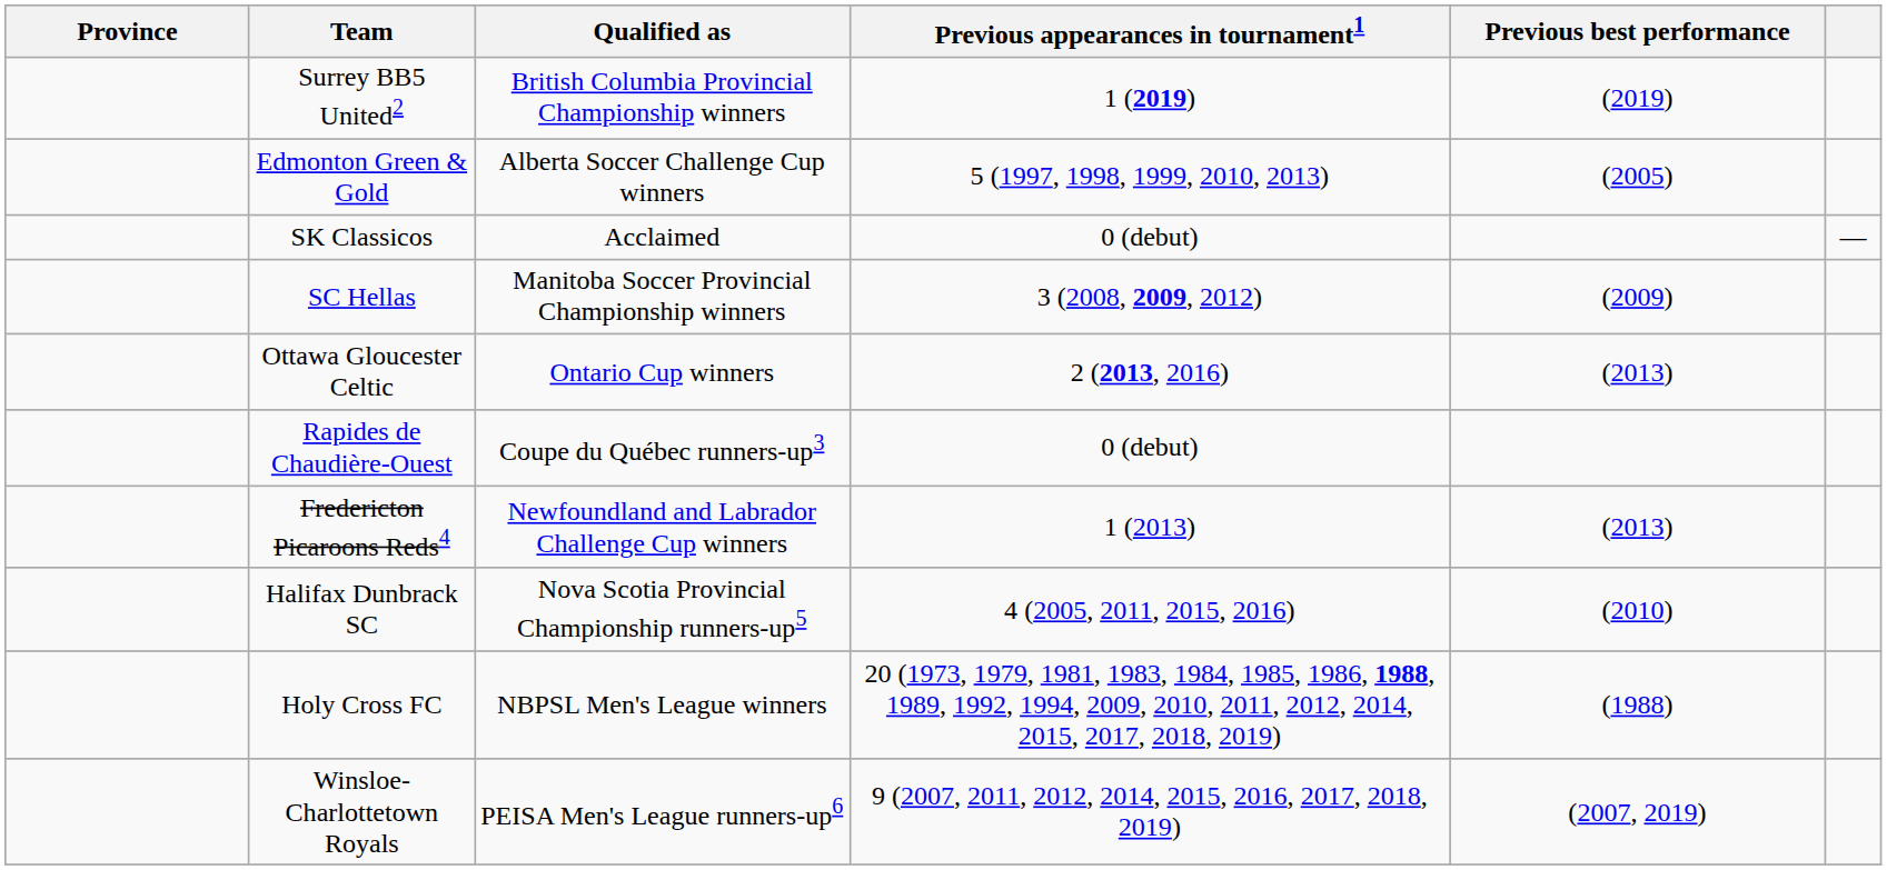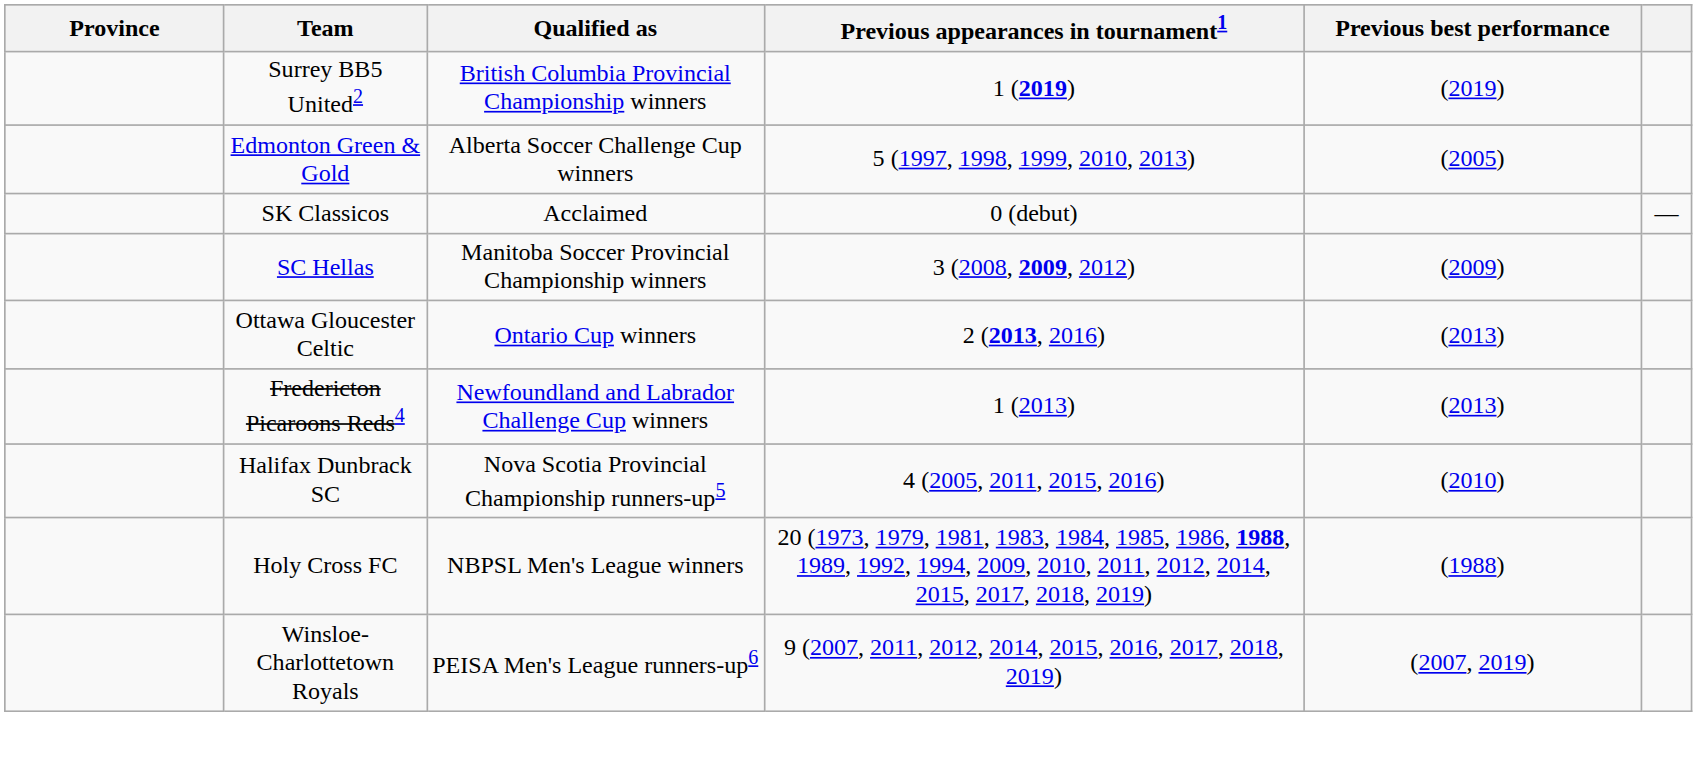 <table class="wikitable plainrowheaders sortable" width="80%;" style="font-size:90%; text-align:center;">
 <tr>
 <th width=13%>Province</th>
 <th width=12%>Team</th>
 <th width=20% class=unsortable>Qualified as</th>
 <th width=32%>Previous appearances in tournament<sup><a href='#'>1</a></sup></th>
 <th width=20%>Previous best performance</th>
 <th width=3% class=unsortable></th>
 </tr>
 <tr>
 <td></td>
 <td>Surrey BB5 United<sup><a href='#'>2</a></sup></td>
 <td><a href='#'>British Columbia Provincial Championship</a> winners</td>
 <td>1 (<strong><a href='#'>2019</a></strong>)</td>
 <td> (<a href='#'>2019</a>)</td>
 <td></td>
 </tr>
 <tr>
 <td></td>
 <td><a href='#'>Edmonton Green & Gold</a></td>
 <td>Alberta Soccer Challenge Cup winners</td>
 <td>5 (<a href='#'>1997</a>, <a href='#'>1998</a>, <a href='#'>1999</a>, <a href='#'>2010</a>, <a href='#'>2013</a>)</td>
 <td> (<a href='#'>2005</a>)</td>
 <td></td>
 </tr>
 <tr>
 <td></td>
 <td>SK Classicos</td>
 <td>Acclaimed</td>
 <td>0 (debut)</td>
 <td></td>
 <td>—</td>
 </tr>
 <tr>
 <td></td>
 <td><a href='#'>SC Hellas</a></td>
 <td>Manitoba Soccer Provincial Championship winners</td>
 <td>3 (<a href='#'>2008</a>, <strong><a href='#'>2009</a></strong>, <a href='#'>2012</a>)</td>
 <td> (<a href='#'>2009</a>)</td>
 <td></td>
 </tr>
 <tr>
 <td></td>
 <td>Ottawa Gloucester Celtic</td>
 <td><a href='#'>Ontario Cup</a> winners</td>
 <td>2 (<strong><a href='#'>2013</a></strong>, <a href='#'>2016</a>)</td>
 <td> (<a href='#'>2013</a>)</td>
 <td></td>
 </tr>
 <tr>
 <td></td>
-<td><a href='#'>Rapides de Chaudière-Ouest</a></td>
-<td>Coupe du Québec runners-up<sup><a href='#'>3</a></sup></td>
-<td>0 (debut)</td>
-<td></td>
-<td></td>
-</tr>
-<tr>
-<td></td>
 <td><s>Fredericton Picaroons Reds</s><sup><a href='#'>4</a></sup></td>
 <td><a href='#'>Newfoundland and Labrador Challenge Cup</a> winners</td>
 <td>1 (<a href='#'>2013</a>)</td>
 <td> (<a href='#'>2013</a>)</td>
 <td></td>
 </tr>
 <tr>
 <td></td>
 <td>Halifax Dunbrack SC</td>
 <td>Nova Scotia Provincial Championship runners-up<sup><a href='#'>5</a></sup></td>
 <td>4 (<a href='#'>2005</a>, <a href='#'>2011</a>, <a href='#'>2015</a>, <a href='#'>2016</a>)</td>
 <td> (<a href='#'>2010</a>)</td>
 <td></td>
 </tr>
 <tr>
 <td></td>
 <td>Holy Cross FC</td>
 <td>NBPSL Men's League winners</td>
 <td>20 (<a href='#'>1973</a>, <a href='#'>1979</a>, <a href='#'>1981</a>, <a href='#'>1983</a>, <a href='#'>1984</a>, <a href='#'>1985</a>, <a href='#'>1986</a>, <strong><a href='#'>1988</a></strong>, <a href='#'>1989</a>, <a href='#'>1992</a>, <a href='#'>1994</a>, <a href='#'>2009</a>, <a href='#'>2010</a>, <a href='#'>2011</a>, <a href='#'>2012</a>, <a href='#'>2014</a>, <a href='#'>2015</a>, <a href='#'>2017</a>, <a href='#'>2018</a>, <a href='#'>2019</a>)</td>
 <td> (<a href='#'>1988</a>)</td>
 <td></td>
 </tr>
 <tr>
 <td></td>
 <td>Winsloe-Charlottetown Royals</td>
 <td>PEISA Men's League runners-up<sup><a href='#'>6</a></sup></td>
 <td>9 (<a href='#'>2007</a>, <a href='#'>2011</a>, <a href='#'>2012</a>, <a href='#'>2014</a>, <a href='#'>2015</a>, <a href='#'>2016</a>, <a href='#'>2017</a>, <a href='#'>2018</a>, <a href='#'>2019</a>)</td>
 <td> (<a href='#'>2007</a>, <a href='#'>2019</a>)</td>
 <td></td>
 </tr>
 </table>
